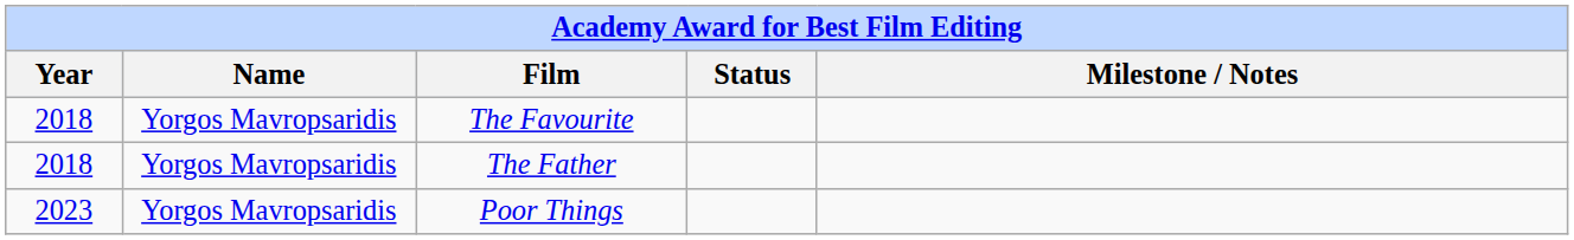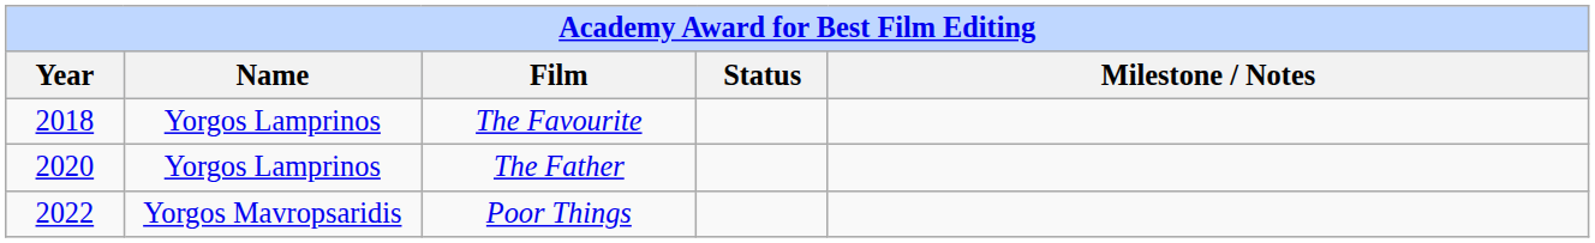 <table class="wikitable" style="text-align: center">
 <tr ---- bgcolor="#bfd7ff">
 <td colspan=5 align=center><strong><a href='#'>Academy Award for Best Film Editing</a></strong></td>
 </tr>
 <tr ---- bgcolor="#ebf5ff">
 <th width="75">Year</th>
 <th width="200">Name</th>
 <th width="200">Film</th>
 <th width="80">Status</th>
 <th width="650">Milestone / Notes</th>
 </tr>
 <tr>
 <td><a href='#'>2018</a></td>
-<td><a href='#'>Yorgos Mavropsaridis</a></td>
+<td><a href='#'>Yorgos Lamprinos</a></td>
 <td><em><a href='#'>The Favourite</a></em></td>
 <td></td>
 <td></td>
 </tr>
 <tr>
-<td><a href='#'>2018</a></td>
-<td><a href='#'>Yorgos Mavropsaridis</a></td>
+<td><a href='#'>2020</a></td>
+<td><a href='#'>Yorgos Lamprinos</a></td>
 <td><em><a href='#'>The Father</a></em></td>
 <td></td>
 <td></td>
 </tr>
 <tr>
-<td><a href='#'>2023</a></td>
+<td><a href='#'>2022</a></td>
 <td><a href='#'>Yorgos Mavropsaridis</a></td>
 <td><em><a href='#'>Poor Things</a></em></td>
 <td></td>
 <td></td>
 </tr>
 </table>
